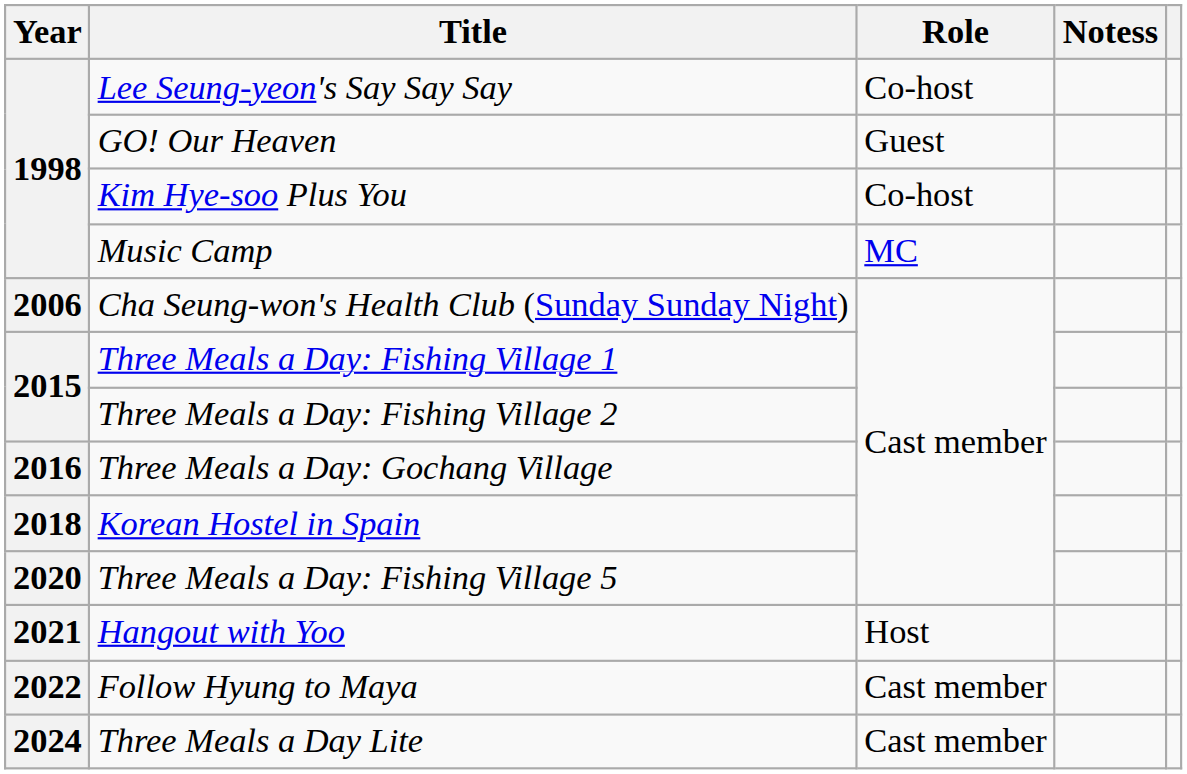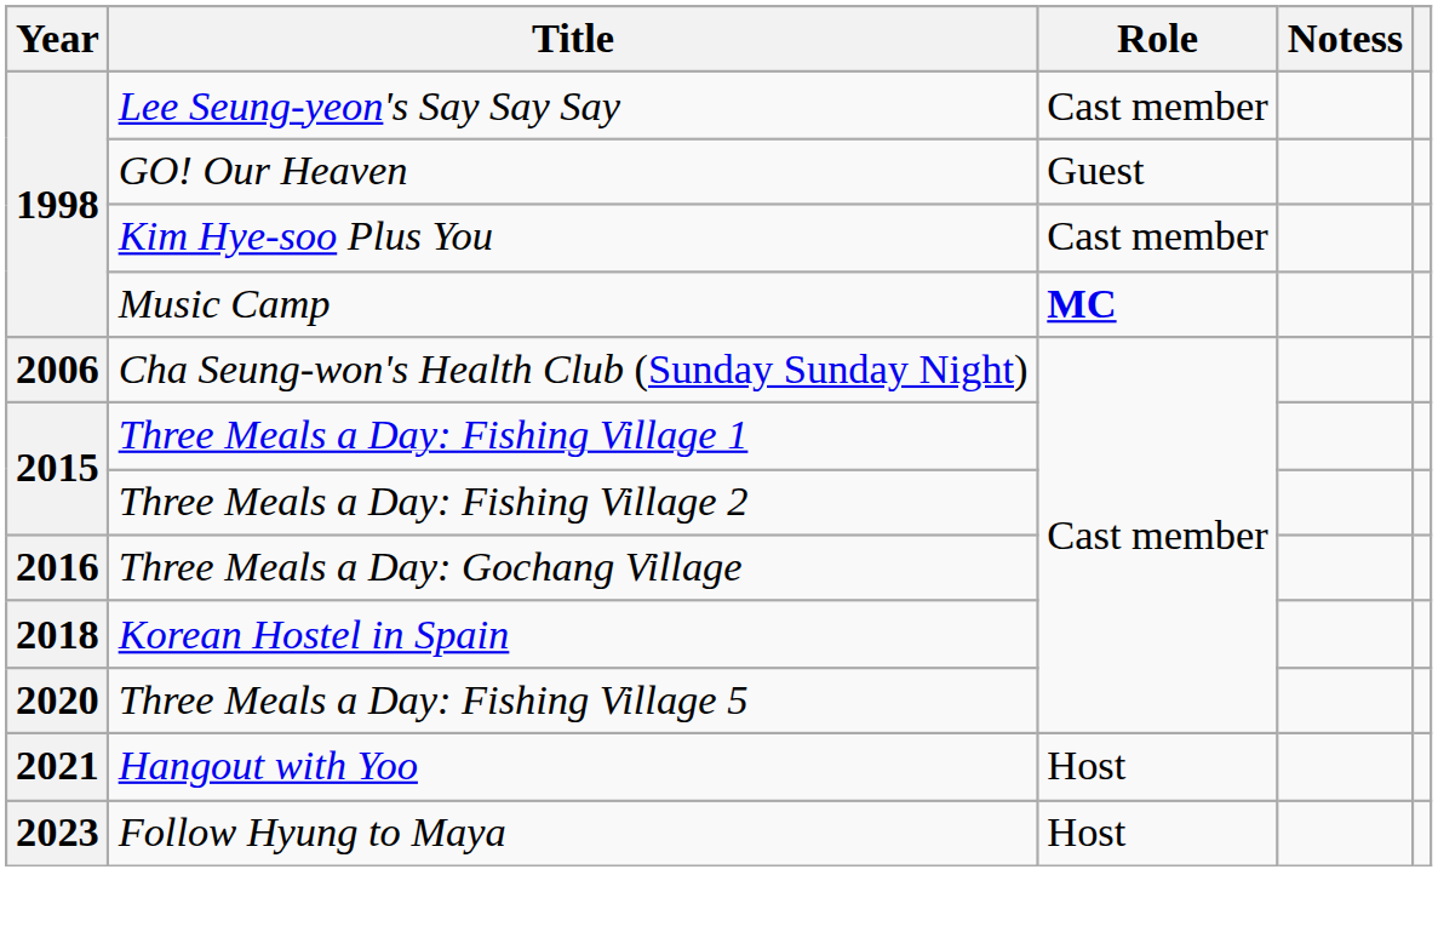 <table class="wikitable plainrowheaders sortable">
 <tr>
 <th scope="col">Year</th>
 <th scope="col">Title</th>
 <th scope="col">Role</th>
 <th scope="col" class="unsortable">Notess</th>
 <th scope="col" class="unsortable"></th>
 </tr>
 <tr>
 <th scope="row" rowspan=4>1998</th>
 <td><em><a href='#'>Lee Seung-yeon</a>'s Say Say Say</em></td>
-<td>Co-host</td>
+<td>Cast member</td>
 <td></td>
 <td></td>
 </tr>
 <tr>
 <td><em>GO! Our Heaven</em></td>
 <td>Guest</td>
 <td></td>
 <td></td>
 </tr>
 <tr>
 <td><em><a href='#'>Kim Hye-soo</a> Plus You</em></td>
-<td>Co-host</td>
+<td>Cast member</td>
 <td></td>
 <td></td>
 </tr>
 <tr>
 <td><em>Music Camp</em></td>
-<td><a href='#'>MC</a></td>
+<td><strong><a href='#'>MC</a></strong></td>
 <td></td>
 <td></td>
 </tr>
 <tr>
 <th scope="row">2006</th>
 <td><em>Cha Seung-won's Health Club</em> (<a href='#'>Sunday Sunday Night</a>)</td>
 <td rowspan="6">Cast member</td>
 <td></td>
 <td></td>
 </tr>
 <tr>
 <th scope="row" rowspan="2">2015</th>
 <td><em><a href='#'>Three Meals a Day: Fishing Village 1</a></em></td>
 <td></td>
 <td style="text-align:center"></td>
 </tr>
 <tr>
 <td><em>Three Meals a Day: Fishing Village 2</em></td>
 <td></td>
 <td></td>
 </tr>
 <tr>
 <th scope="row">2016</th>
 <td><em>Three Meals a Day: Gochang Village</em></td>
 <td></td>
 <td></td>
 </tr>
 <tr>
 <th scope="row">2018</th>
 <td><em><a href='#'>Korean Hostel in Spain</a></em></td>
 <td></td>
 <td style="text-align:center"></td>
 </tr>
 <tr>
 <th scope="row">2020</th>
 <td><em>Three Meals a Day: Fishing Village 5</em></td>
 <td></td>
 <td></td>
 </tr>
 <tr>
 <th scope="row">2021</th>
 <td><em><a href='#'>Hangout with Yoo</a></em></td>
 <td>Host</td>
 <td></td>
 <td></td>
 </tr>
 <tr>
-<th scope="row">2022</th>
+<th scope="row">2023</th>
 <td><em>Follow Hyung to Maya</em></td>
-<td>Cast member</td>
+<td>Host</td>
 <td></td>
 <td style="text-align:center"></td>
 </tr>
-<tr>
-<th scope="row">2024</th>
-<td><em>Three Meals a Day Lite</em></td>
-<td>Cast member</td>
-<td></td>
-<td></td>
-</tr>
 </table>
